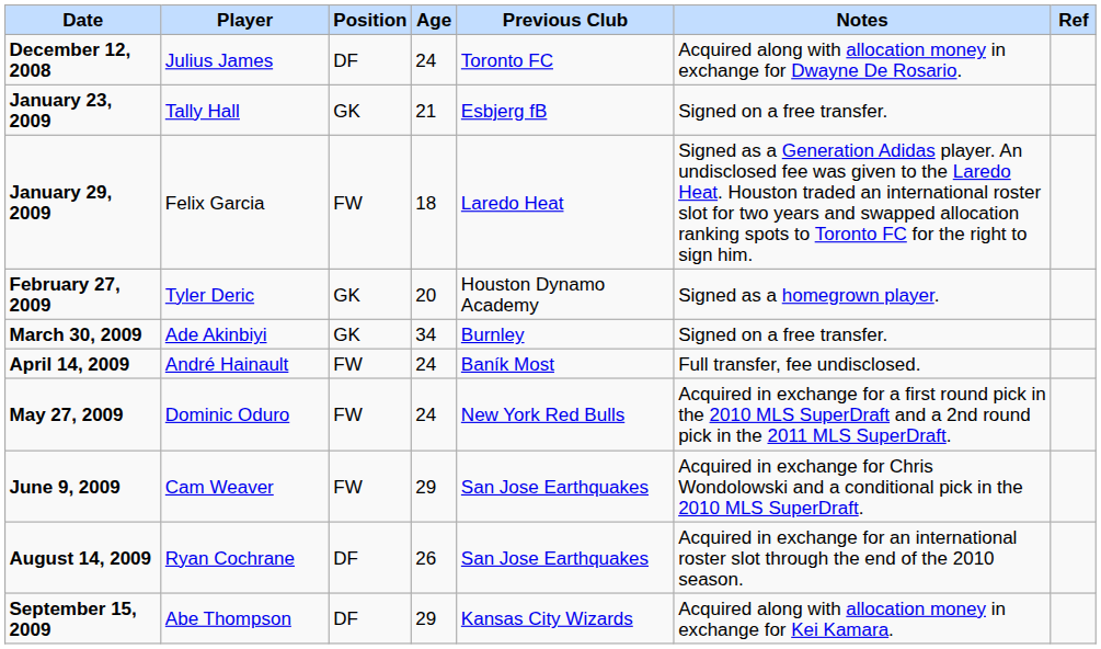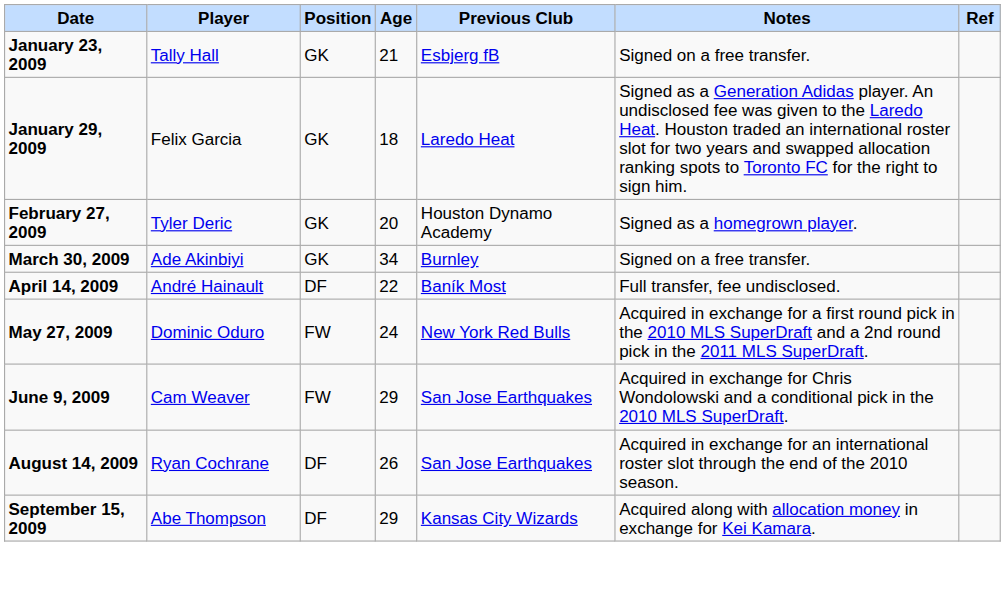 <table class="wikitable" style="text-align:left; font-size:95%;">
 <tr>
 <th style="background:#c2ddff; width:120px;">Date</th>
 <th style="background:#c2ddff; width:130px;">Player</th>
 <th style="background:#c2ddff; width:50px;">Position</th>
 <th style="background:#c2ddff; width:30px;">Age</th>
 <th style="background:#c2ddff; width:170px;">Previous Club</th>
 <th style="background:#c2ddff; width:300px;">Notes</th>
 <th style="background:#c2ddff; width:30px;">Ref</th>
-</tr>
-<tr>
-<td><strong>December 12, 2008</strong></td>
-<td> <a href='#'>Julius James</a></td>
-<td>DF</td>
-<td>24</td>
-<td> <a href='#'>Toronto FC</a></td>
-<td>Acquired along with <a href='#'>allocation money</a> in exchange for <a href='#'>Dwayne De Rosario</a>.</td>
-<td></td>
 </tr>
 <tr>
 <td><strong>January 23, 2009</strong></td>
 <td> <a href='#'>Tally Hall</a></td>
 <td>GK</td>
 <td>21</td>
 <td> <a href='#'>Esbjerg fB</a></td>
 <td>Signed on a free transfer.</td>
 <td></td>
 </tr>
 <tr>
 <td><strong>January 29, 2009</strong></td>
 <td> Felix Garcia</td>
-<td>FW</td>
+<td>GK</td>
 <td>18</td>
 <td> <a href='#'>Laredo Heat</a></td>
 <td>Signed as a <a href='#'>Generation Adidas</a> player. An undisclosed fee was given to the <a href='#'>Laredo Heat</a>.  Houston traded an international roster slot for two years and swapped allocation ranking spots to <a href='#'>Toronto FC</a> for the right to sign him.</td>
 <td></td>
 </tr>
 <tr>
 <td><strong>February 27, 2009</strong></td>
 <td> <a href='#'>Tyler Deric</a></td>
 <td>GK</td>
 <td>20</td>
 <td> Houston Dynamo Academy</td>
 <td>Signed as a <a href='#'>homegrown player</a>.</td>
 <td></td>
 </tr>
 <tr>
 <td><strong>March 30, 2009</strong></td>
 <td> <a href='#'>Ade Akinbiyi</a></td>
 <td>GK</td>
 <td>34</td>
 <td> <a href='#'>Burnley</a></td>
 <td>Signed on a free transfer.</td>
 <td></td>
 </tr>
 <tr>
 <td><strong>April 14, 2009</strong></td>
 <td> <a href='#'>André Hainault</a></td>
-<td>FW</td>
-<td>24</td>
+<td>DF</td>
+<td>22</td>
 <td> <a href='#'>Baník Most</a></td>
 <td>Full transfer, fee undisclosed.</td>
 <td></td>
 </tr>
 <tr>
 <td><strong>May 27, 2009</strong></td>
 <td> <a href='#'>Dominic Oduro</a></td>
 <td>FW</td>
 <td>24</td>
 <td> <a href='#'>New York Red Bulls</a></td>
 <td>Acquired in exchange for a first round pick in the <a href='#'>2010 MLS SuperDraft</a> and a 2nd round pick in the <a href='#'>2011 MLS SuperDraft</a>.</td>
 <td></td>
 </tr>
 <tr>
 <td><strong>June 9, 2009</strong></td>
 <td> <a href='#'>Cam Weaver</a></td>
 <td>FW</td>
 <td>29</td>
 <td> <a href='#'>San Jose Earthquakes</a></td>
 <td>Acquired in exchange for Chris Wondolowski and a conditional pick in the <a href='#'>2010 MLS SuperDraft</a>.</td>
 <td></td>
 </tr>
 <tr>
 <td><strong>August 14, 2009</strong></td>
 <td> <a href='#'>Ryan Cochrane</a></td>
 <td>DF</td>
 <td>26</td>
 <td> <a href='#'>San Jose Earthquakes</a></td>
 <td>Acquired in exchange for an international roster slot through the end of the 2010 season.</td>
 <td></td>
 </tr>
 <tr>
 <td><strong>September 15, 2009</strong></td>
 <td> <a href='#'>Abe Thompson</a></td>
 <td>DF</td>
 <td>29</td>
 <td> <a href='#'>Kansas City Wizards</a></td>
 <td>Acquired along with <a href='#'>allocation money</a> in exchange for <a href='#'>Kei Kamara</a>.</td>
 <td></td>
 </tr>
 </table>
